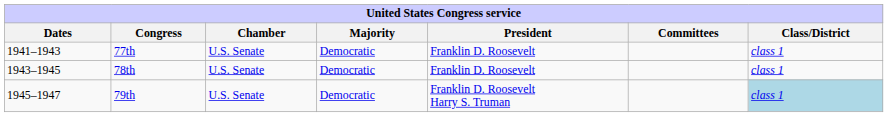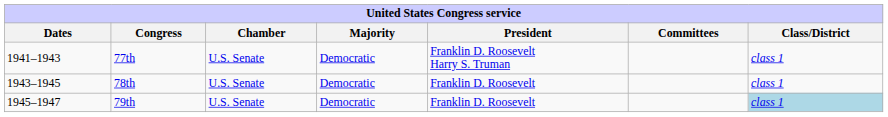 <table class=wikitable style="width: 94%" style="text-align: center;" align="center">
 <tr bgcolor=#cccccc>
 <th colspan=7 style="background: #ccccff;">United States Congress service</th>
 </tr>
 <tr>
 <th><strong>Dates</strong></th>
 <th><strong>Congress</strong></th>
 <th><strong>Chamber</strong></th>
 <th><strong>Majority</strong></th>
 <th><strong>President</strong></th>
 <th><strong>Committees</strong></th>
 <th><strong>Class/District</strong></th>
 </tr>
 <tr>
 <td>1941–1943</td>
 <td><a href='#'>77th</a></td>
 <td><a href='#'>U.S. Senate</a></td>
 <td><a href='#'>Democratic</a></td>
-<td><a href='#'>Franklin D. Roosevelt</a></td>
+<td><a href='#'>Franklin D. Roosevelt</a><br><a href='#'>Harry S. Truman</a></td>
 <td></td>
 <td><a href='#'><em>class 1</em></a></td>
 </tr>
 <tr>
 <td>1943–1945</td>
 <td><a href='#'>78th</a></td>
 <td><a href='#'>U.S. Senate</a></td>
 <td><a href='#'>Democratic</a></td>
 <td><a href='#'>Franklin D. Roosevelt</a></td>
 <td></td>
 <td><a href='#'><em>class 1</em></a></td>
 </tr>
 <tr>
 <td>1945–1947</td>
 <td><a href='#'>79th</a></td>
 <td><a href='#'>U.S. Senate</a></td>
 <td><a href='#'>Democratic</a></td>
-<td><a href='#'>Franklin D. Roosevelt</a><br><a href='#'>Harry S. Truman</a></td>
+<td><a href='#'>Franklin D. Roosevelt</a></td>
 <td></td>
 <td style="background: lightblue;"><a href='#'><em>class 1</em></a></td>
 </tr>
 </table>
